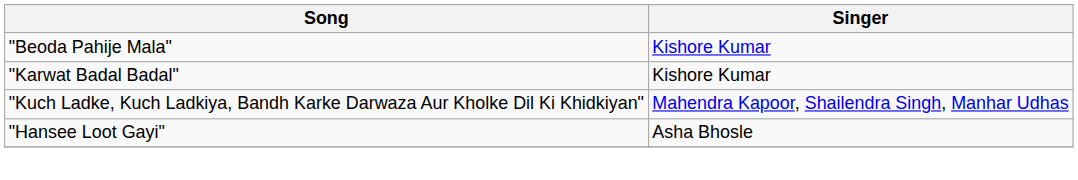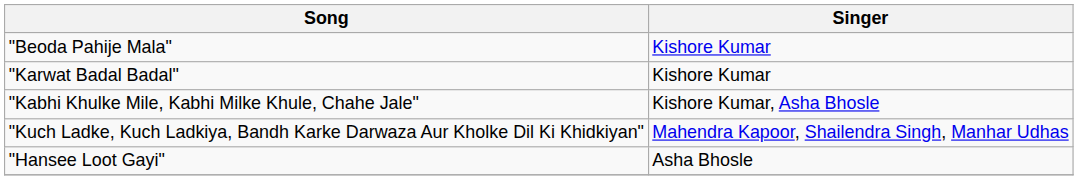 <table class="wikitable">
 <tr>
 <th>Song</th>
 <th>Singer</th>
 </tr>
 <tr>
 <td>"Beoda Pahije Mala"</td>
 <td><a href='#'>Kishore Kumar</a></td>
 </tr>
 <tr>
 <td>"Karwat Badal Badal"</td>
 <td>Kishore Kumar</td>
 </tr>
 <tr>
+<td>"Kabhi Khulke Mile, Kabhi Milke Khule, Chahe Jale"</td>
+<td>Kishore Kumar, <a href='#'>Asha Bhosle</a></td>
+</tr>
+<tr>
 <td>"Kuch Ladke, Kuch Ladkiya, Bandh Karke Darwaza Aur Kholke Dil Ki Khidkiyan"</td>
 <td><a href='#'>Mahendra Kapoor</a>, <a href='#'>Shailendra Singh</a>, <a href='#'>Manhar Udhas</a></td>
 </tr>
 <tr>
 <td>"Hansee Loot Gayi"</td>
 <td>Asha Bhosle</td>
 </tr>
 <tr>
 </tr>
 </table>
